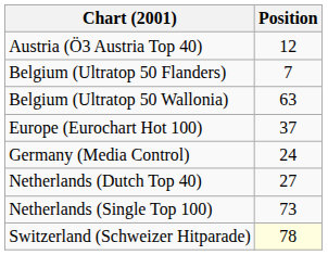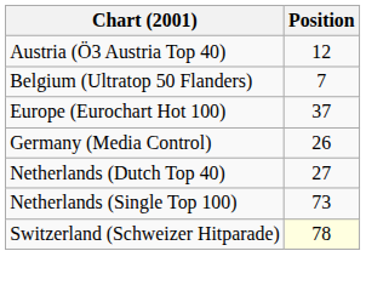 <table class="wikitable sortable">
 <tr>
 <th>Chart (2001)</th>
 <th>Position</th>
 </tr>
 <tr>
 <td>Austria (Ö3 Austria Top 40)</td>
 <td style="text-align:center;">12</td>
 </tr>
 <tr>
 <td>Belgium (Ultratop 50 Flanders)</td>
 <td style="text-align:center;">7</td>
 </tr>
 <tr>
-<td>Belgium (Ultratop 50 Wallonia)</td>
-<td style="text-align:center;">63</td>
-</tr>
-<tr>
 <td>Europe (Eurochart Hot 100)</td>
 <td style="text-align:center;">37</td>
 </tr>
 <tr>
 <td>Germany (Media Control)</td>
-<td style="text-align:center;">24</td>
+<td style="text-align:center;">26</td>
 </tr>
 <tr>
 <td>Netherlands (Dutch Top 40)</td>
 <td style="text-align:center;">27</td>
 </tr>
 <tr>
 <td>Netherlands (Single Top 100)</td>
 <td style="text-align:center;">73</td>
 </tr>
 <tr>
 <td>Switzerland (Schweizer Hitparade)</td>
 <td style="background: lightyellow; text-align:center;">78</td>
 </tr>
 </table>
